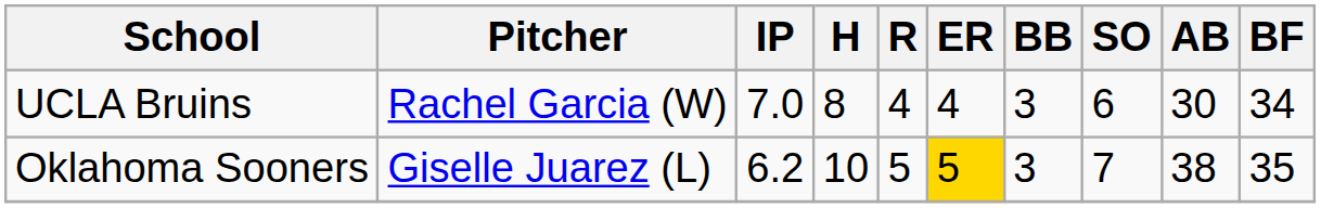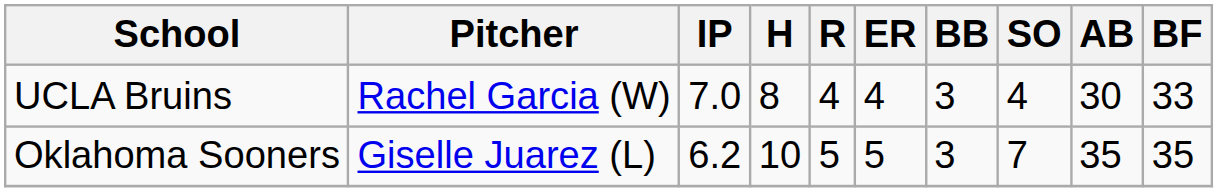 <table class="wikitable">
 <tr>
 <th>School</th>
 <th>Pitcher</th>
 <th>IP</th>
 <th>H</th>
 <th>R</th>
 <th>ER</th>
 <th>BB</th>
 <th>SO</th>
 <th>AB</th>
 <th>BF</th>
 </tr>
 <tr>
 <td>UCLA Bruins</td>
 <td><a href='#'>Rachel Garcia</a> (W)</td>
 <td>7.0</td>
 <td>8</td>
 <td>4</td>
 <td>4</td>
 <td>3</td>
-<td>6</td>
+<td>4</td>
 <td>30</td>
-<td>34</td>
+<td>33</td>
 </tr>
 <tr>
 <td>Oklahoma Sooners</td>
 <td><a href='#'>Giselle Juarez</a> (L)</td>
 <td>6.2</td>
 <td>10</td>
 <td>5</td>
-<td style="background: gold;">5</td>
+<td>5</td>
 <td>3</td>
 <td>7</td>
-<td>38</td>
+<td>35</td>
 <td>35</td>
 </tr>
 <tr>
 </tr>
 </table>
